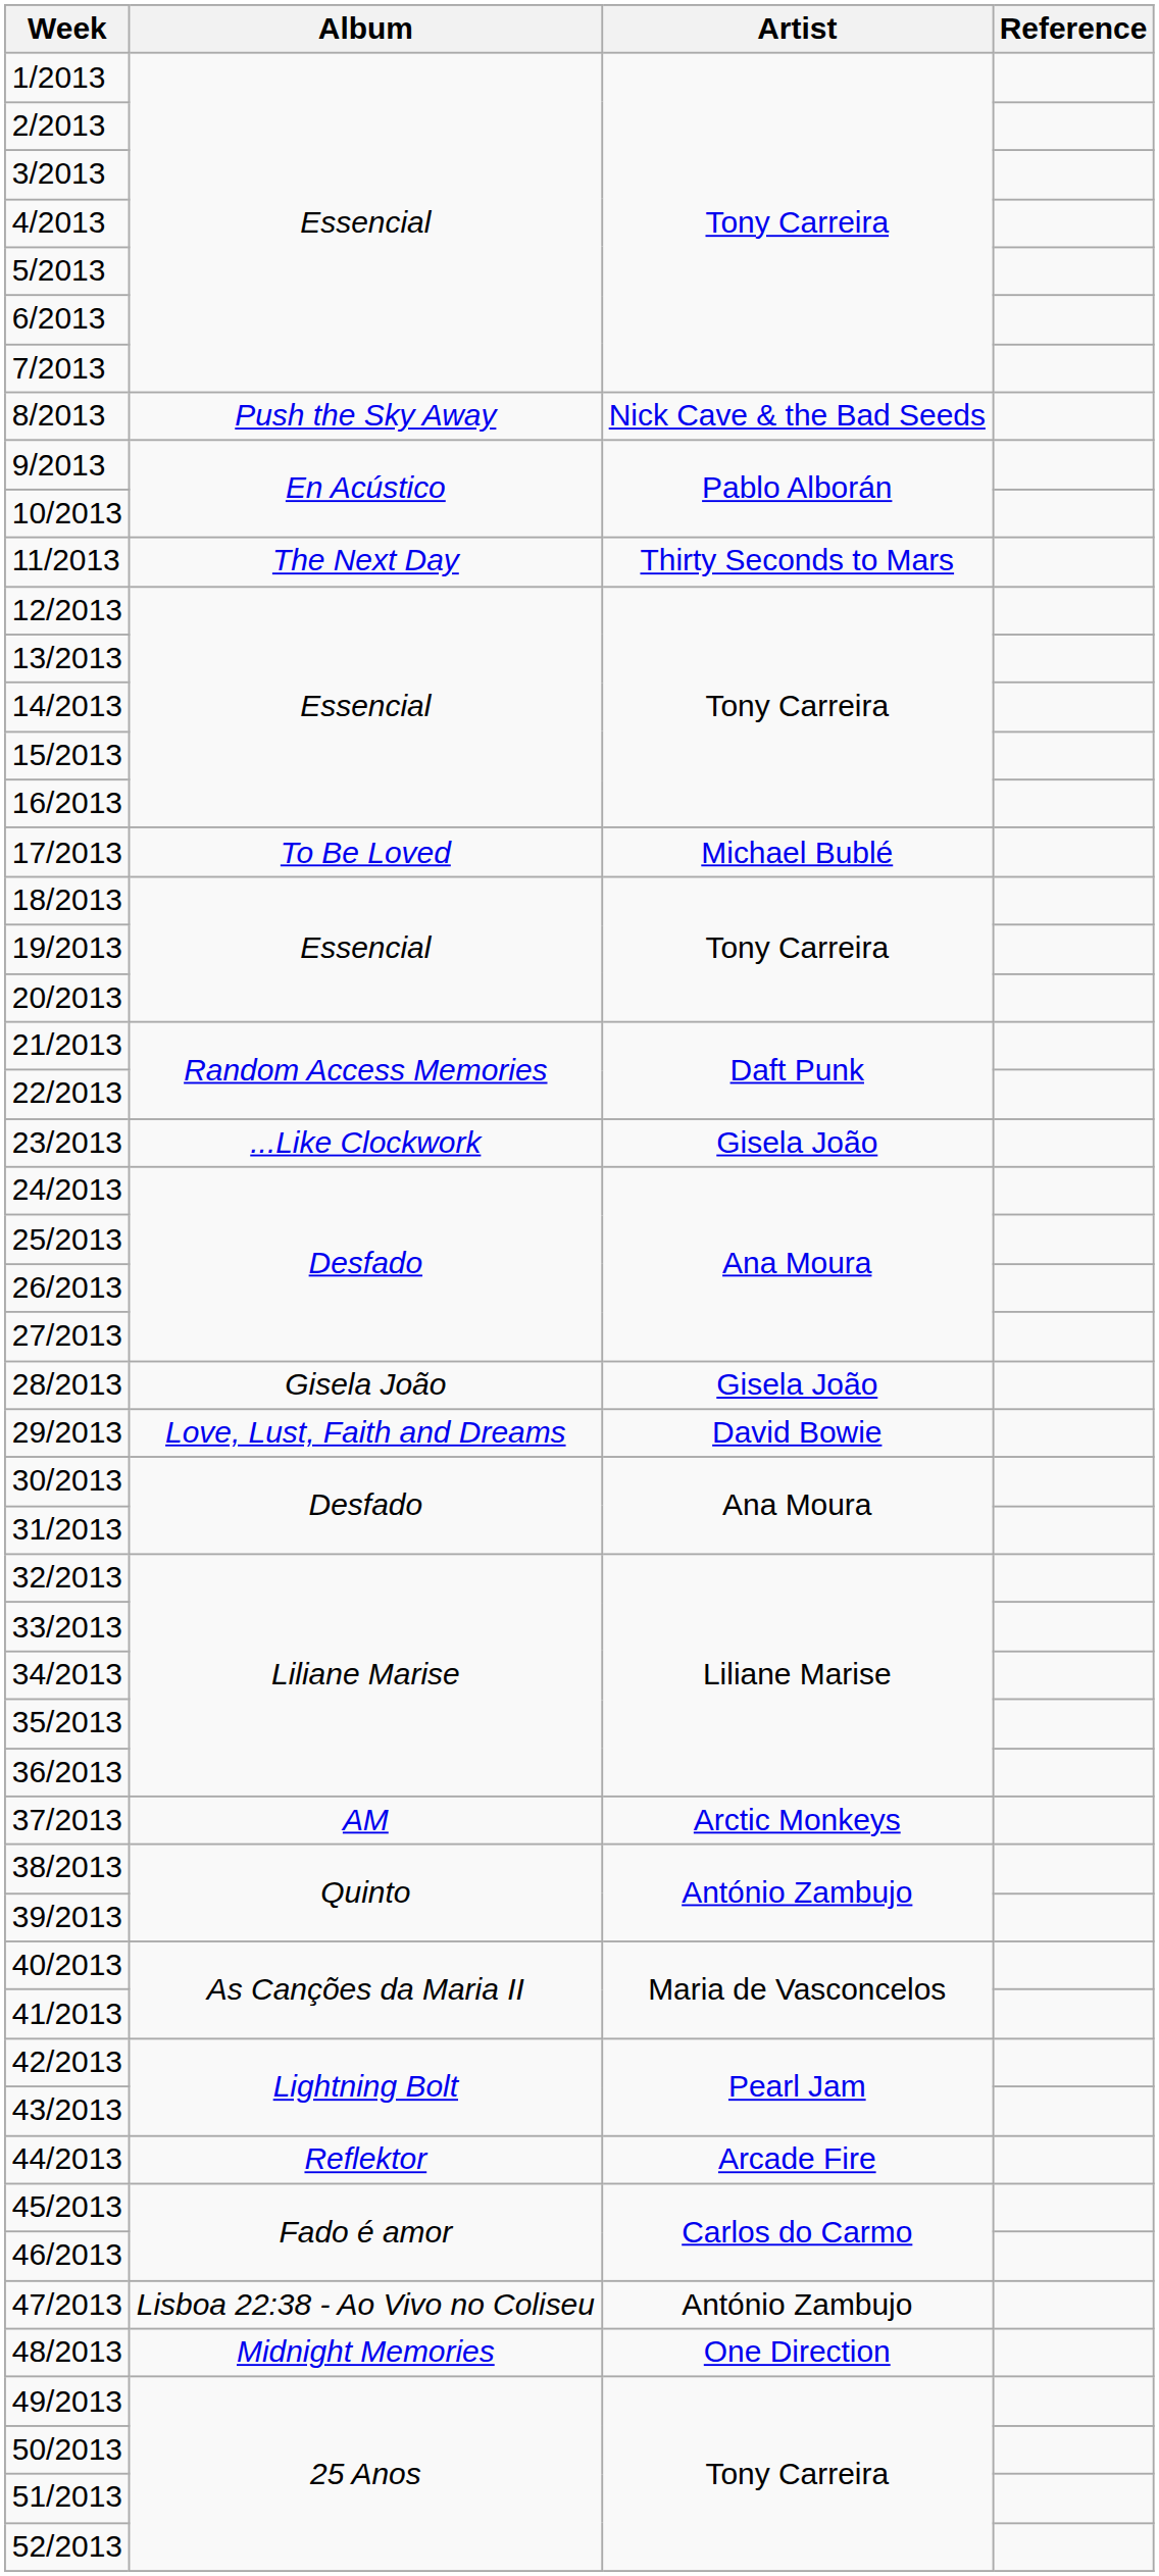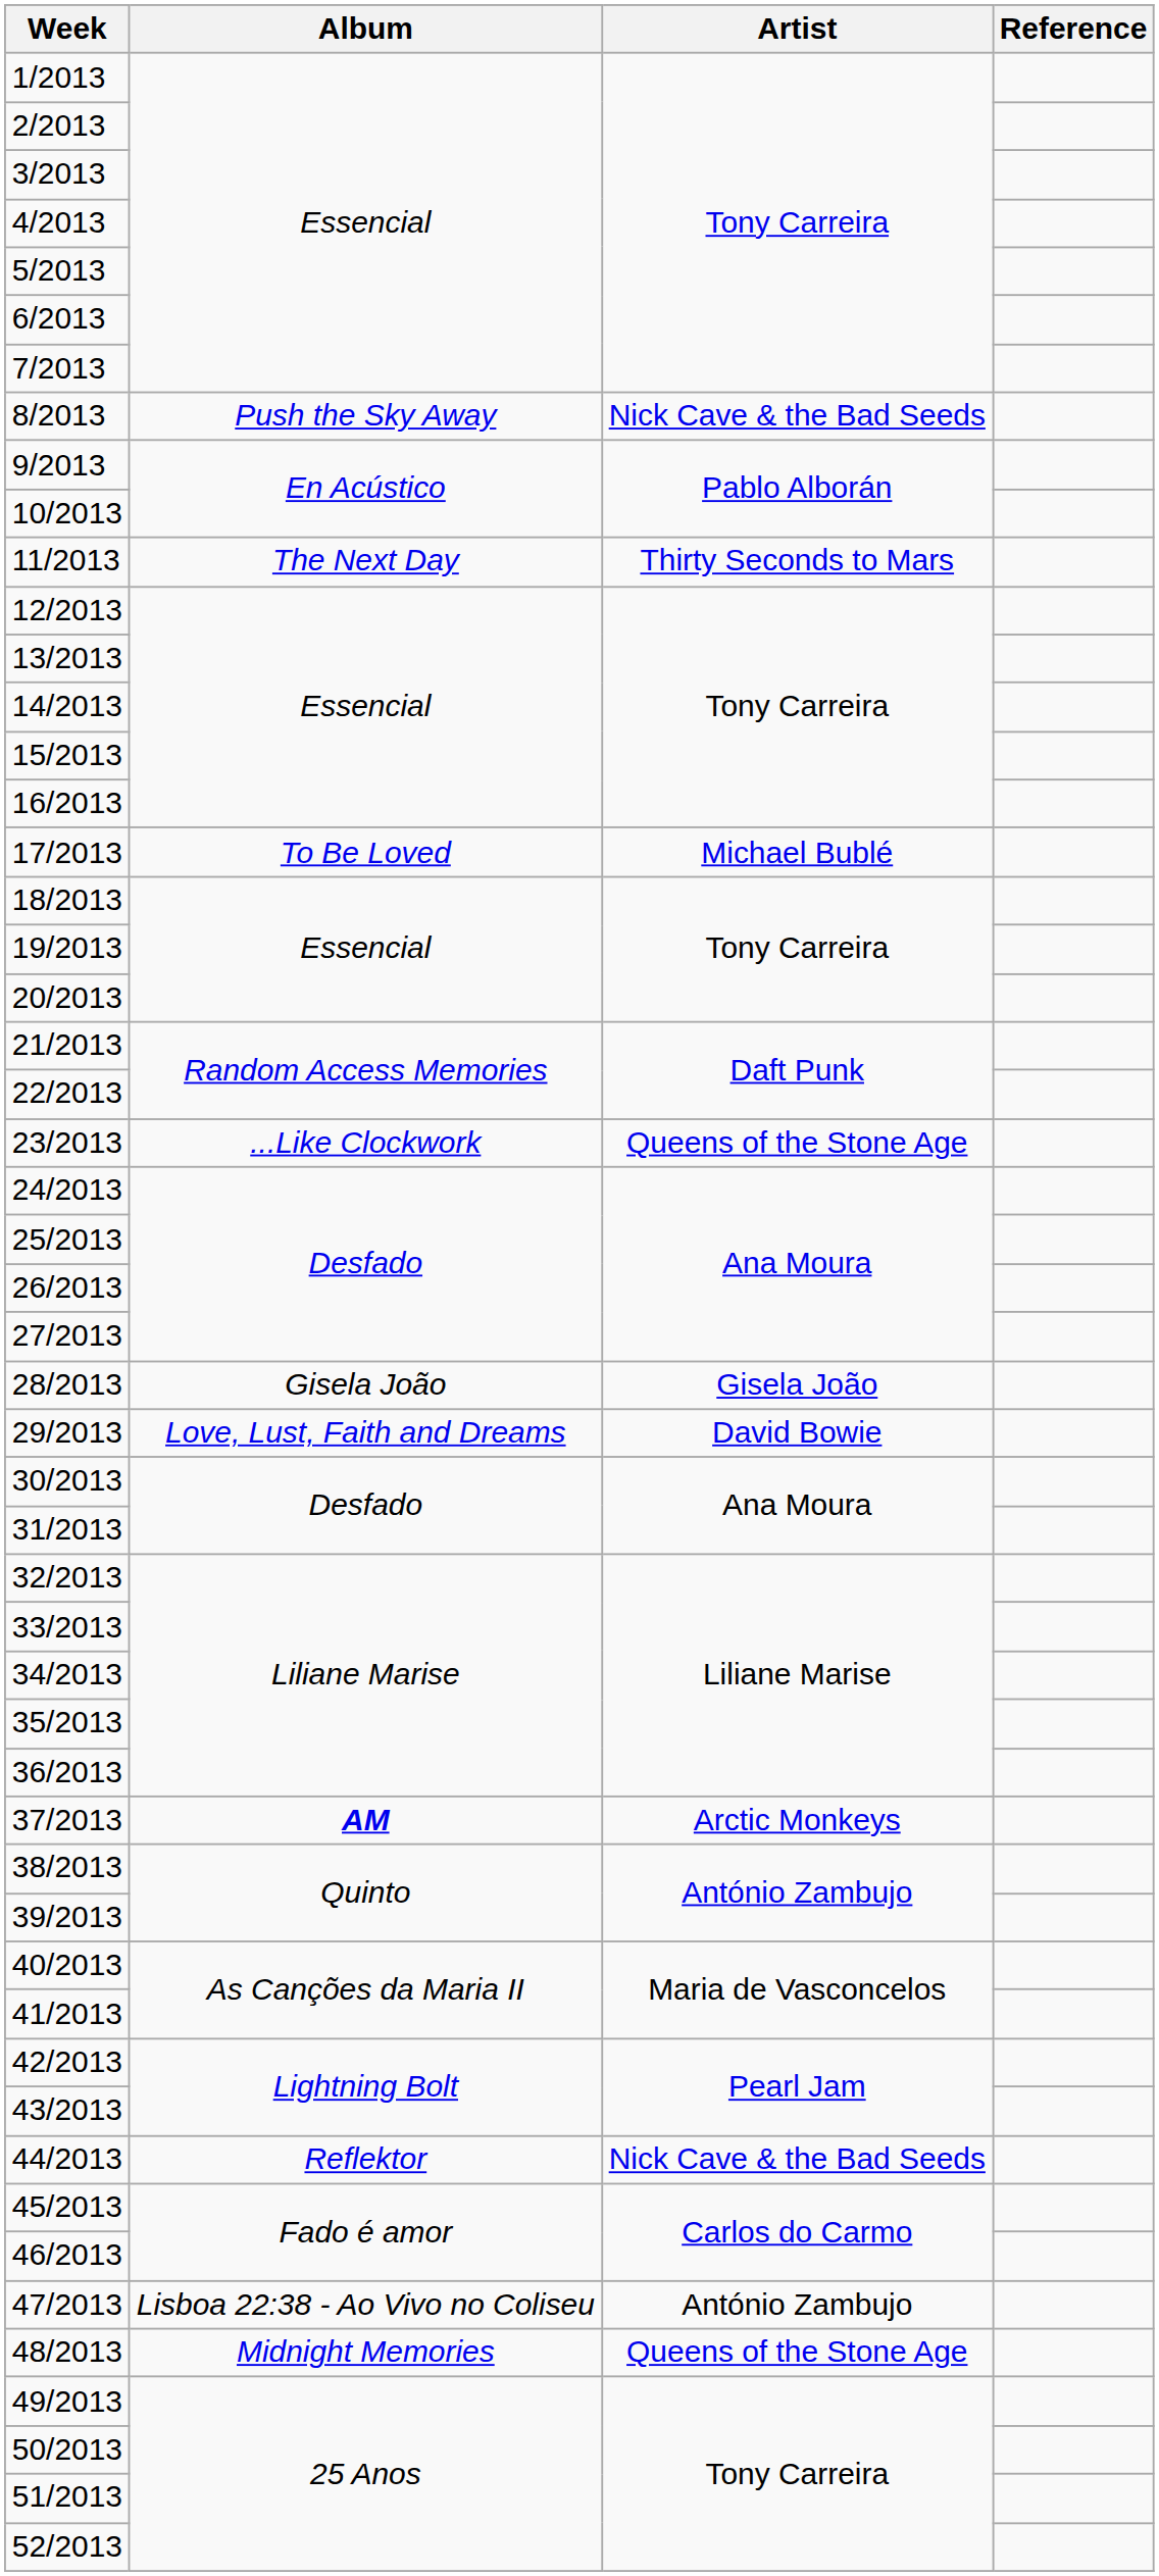 <table class="wikitable">
 <tr>
 <th>Week</th>
 <th>Album</th>
 <th>Artist</th>
 <th>Reference</th>
 </tr>
 <tr>
 <td>1/2013</td>
 <td rowspan="7" align="center"><em>Essencial</em></td>
 <td rowspan="7" align="center"><a href='#'>Tony Carreira</a></td>
 <td align="center"></td>
 </tr>
 <tr>
 <td>2/2013</td>
 <td align="center"></td>
 </tr>
 <tr>
 <td>3/2013</td>
 <td align="center"></td>
 </tr>
 <tr>
 <td>4/2013</td>
 <td align="center"></td>
 </tr>
 <tr>
 <td>5/2013</td>
 <td align="center"></td>
 </tr>
 <tr>
 <td>6/2013</td>
 <td align="center"></td>
 </tr>
 <tr>
 <td>7/2013</td>
 <td align="center"></td>
 </tr>
 <tr>
 <td>8/2013</td>
 <td align="center"><em><a href='#'>Push the Sky Away</a></em></td>
 <td align="center"><a href='#'>Nick Cave & the Bad Seeds</a></td>
 <td align="center"></td>
 </tr>
 <tr>
 <td>9/2013</td>
 <td rowspan="2" align="center"><em><a href='#'>En Acústico</a></em></td>
 <td rowspan="2" align="center"><a href='#'>Pablo Alborán</a></td>
 <td align="center"></td>
 </tr>
 <tr>
 <td>10/2013</td>
 <td align="center"></td>
 </tr>
 <tr>
 <td>11/2013</td>
 <td align="center"><em><a href='#'>The Next Day</a></em></td>
 <td align="center"><a href='#'>Thirty Seconds to Mars</a></td>
 <td align="center"></td>
 </tr>
 <tr>
 <td>12/2013</td>
 <td rowspan="5" align="center"><em>Essencial</em></td>
 <td rowspan="5" align="center">Tony Carreira</td>
 <td align="center"></td>
 </tr>
 <tr>
 <td>13/2013</td>
 <td align="center"></td>
 </tr>
 <tr>
 <td>14/2013</td>
 <td align="center"></td>
 </tr>
 <tr>
 <td>15/2013</td>
 <td align="center"></td>
 </tr>
 <tr>
 <td>16/2013</td>
 <td align="center"></td>
 </tr>
 <tr>
 <td>17/2013</td>
 <td align="center"><em><a href='#'>To Be Loved</a></em></td>
 <td align="center"><a href='#'>Michael Bublé</a></td>
 <td align="center"></td>
 </tr>
 <tr>
 <td>18/2013</td>
 <td rowspan="3" align="center"><em>Essencial</em></td>
 <td rowspan="3" align="center">Tony Carreira</td>
 <td align="center"></td>
 </tr>
 <tr>
 <td>19/2013</td>
 <td align="center"></td>
 </tr>
 <tr>
 <td>20/2013</td>
 <td align="center"></td>
 </tr>
 <tr>
 <td>21/2013</td>
 <td rowspan="2" align="center"><em><a href='#'>Random Access Memories</a></em></td>
 <td rowspan="2" align="center"><a href='#'>Daft Punk</a></td>
 <td align="center"></td>
 </tr>
 <tr>
 <td>22/2013</td>
 <td align="center"></td>
 </tr>
 <tr>
 <td>23/2013</td>
 <td align="center"><em><a href='#'>...Like Clockwork</a></em></td>
-<td align="center"><a href='#'>Gisela João</a></td>
+<td align="center"><a href='#'>Queens of the Stone Age</a></td>
 <td align="center"></td>
 </tr>
 <tr>
 <td>24/2013</td>
 <td rowspan="4" align="center"><em><a href='#'>Desfado</a></em></td>
 <td rowspan="4" align="center"><a href='#'>Ana Moura</a></td>
 <td align="center"></td>
 </tr>
 <tr>
 <td>25/2013</td>
 <td align="center"></td>
 </tr>
 <tr>
 <td>26/2013</td>
 <td align="center"></td>
 </tr>
 <tr>
 <td>27/2013</td>
 <td align="center"></td>
 </tr>
 <tr>
 <td>28/2013</td>
 <td align="center"><em>Gisela João</em></td>
 <td align="center"><a href='#'>Gisela João</a></td>
 <td align="center"></td>
 </tr>
 <tr>
 <td>29/2013</td>
 <td align="center"><em><a href='#'>Love, Lust, Faith and Dreams</a></em></td>
 <td align="center"><a href='#'>David Bowie</a></td>
 <td align="center"></td>
 </tr>
 <tr>
 <td>30/2013</td>
 <td rowspan="2" align="center"><em>Desfado</em></td>
 <td rowspan="2" align="center">Ana Moura</td>
 <td align="center"></td>
 </tr>
 <tr>
 <td>31/2013</td>
 <td align="center"></td>
 </tr>
 <tr>
 <td>32/2013</td>
 <td rowspan="5" align="center"><em>Liliane Marise</em></td>
 <td rowspan="5" align="center">Liliane Marise</td>
 <td align="center"></td>
 </tr>
 <tr>
 <td>33/2013</td>
 <td align="center"></td>
 </tr>
 <tr>
 <td>34/2013</td>
 <td align="center"></td>
 </tr>
 <tr>
 <td>35/2013</td>
 <td align="center"></td>
 </tr>
 <tr>
 <td>36/2013</td>
 <td align="center"></td>
 </tr>
 <tr>
 <td>37/2013</td>
-<td align="center"><em><a href='#'>AM</a></em></td>
+<td align="center"><strong><em><a href='#'>AM</a></em></strong></td>
 <td align="center"><a href='#'>Arctic Monkeys</a></td>
 <td align="center"></td>
 </tr>
 <tr>
 <td>38/2013</td>
 <td rowspan="2" align="center"><em>Quinto</em></td>
 <td rowspan="2" align="center"><a href='#'>António Zambujo</a></td>
 <td align="center"></td>
 </tr>
 <tr>
 <td>39/2013</td>
 <td align="center"></td>
 </tr>
 <tr>
 <td>40/2013</td>
 <td rowspan="2" align="center"><em>As Canções da Maria II</em></td>
 <td rowspan="2" align="center">Maria de Vasconcelos</td>
 <td align="center"></td>
 </tr>
 <tr>
 <td>41/2013</td>
 <td align="center"></td>
 </tr>
 <tr>
 <td>42/2013</td>
 <td rowspan="2" align="center"><em><a href='#'>Lightning Bolt</a></em></td>
 <td rowspan="2" align="center"><a href='#'>Pearl Jam</a></td>
 <td align="center"></td>
 </tr>
 <tr>
 <td>43/2013</td>
 <td align="center"></td>
 </tr>
 <tr>
 <td>44/2013</td>
 <td align="center"><em><a href='#'>Reflektor</a></em></td>
-<td align="center"><a href='#'>Arcade Fire</a></td>
+<td align="center"><a href='#'>Nick Cave & the Bad Seeds</a></td>
 <td align="center"></td>
 </tr>
 <tr>
 <td>45/2013</td>
 <td rowspan="2" align="center"><em>Fado é amor</em></td>
 <td rowspan="2" align="center"><a href='#'>Carlos do Carmo</a></td>
 <td align="center"></td>
 </tr>
 <tr>
 <td>46/2013</td>
 <td align="center"></td>
 </tr>
 <tr>
 <td>47/2013</td>
 <td align="center"><em>Lisboa 22:38 - Ao Vivo no Coliseu</em></td>
 <td align="center">António Zambujo</td>
 <td align="center"></td>
 </tr>
 <tr>
 <td>48/2013</td>
 <td align="center"><em><a href='#'>Midnight Memories</a></em></td>
-<td align="center"><a href='#'>One Direction</a></td>
+<td align="center"><a href='#'>Queens of the Stone Age</a></td>
 <td align="center"></td>
 </tr>
 <tr>
 <td>49/2013</td>
 <td rowspan="4" align="center"><em>25 Anos</em></td>
 <td rowspan="4" align="center">Tony Carreira</td>
 <td align="center"></td>
 </tr>
 <tr>
 <td>50/2013</td>
 <td align="center"></td>
 </tr>
 <tr>
 <td>51/2013</td>
 <td align="center"></td>
 </tr>
 <tr>
 <td>52/2013</td>
 <td align="center"></td>
 </tr>
 </table>
